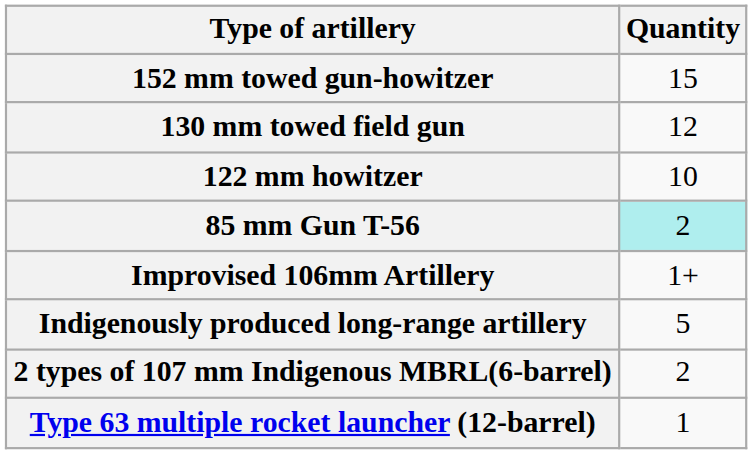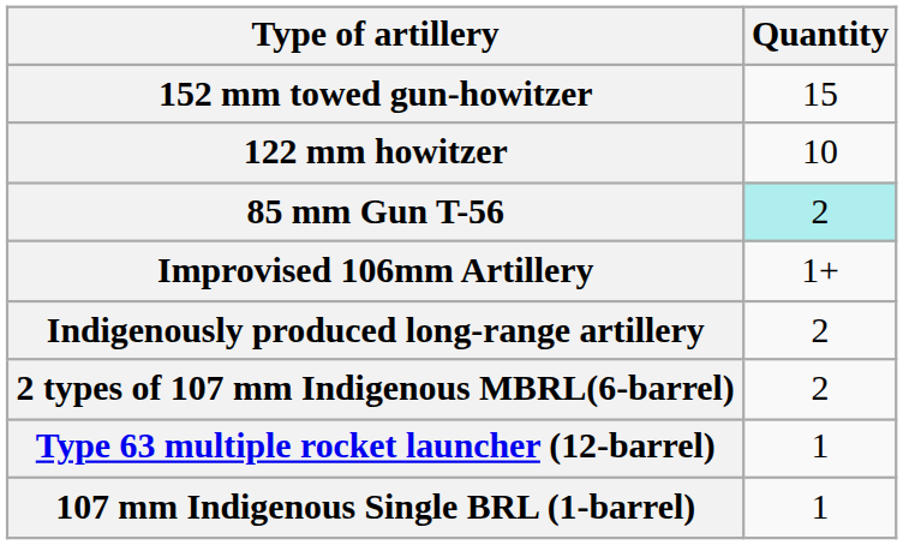 <table class="wikitable" style="text-align:center; float: right; font-size:85%; margin-left: 2em;" align="center">
 <tr>
 <th>Type of artillery</th>
 <th>Quantity</th>
 </tr>
 <tr>
 <th>152 mm towed gun-howitzer</th>
 <td>15</td>
-</tr>
-<tr>
-<th>130 mm towed field gun</th>
-<td>12</td>
 </tr>
 <tr>
 <th>122 mm howitzer</th>
 <td>10</td>
 </tr>
 <tr>
 <th>85 mm Gun T-56</th>
 <td style="background: paleturquoise;">2</td>
 </tr>
 <tr>
 <th>Improvised 106mm Artillery</th>
 <td>1+</td>
 </tr>
 <tr>
 <th>Indigenously produced long-range artillery</th>
-<td>5</td>
+<td>2</td>
 </tr>
 <tr>
 <th>2 types of 107 mm Indigenous MBRL(6-barrel)</th>
 <td>2</td>
 </tr>
 <tr>
 <th><a href='#'>Type 63 multiple rocket launcher</a> (12-barrel)</th>
 <td>1</td>
 </tr>
+<tr>
+<th>107 mm Indigenous Single BRL (1-barrel)</th>
+<td>1</td>
+</tr>
 </table>
